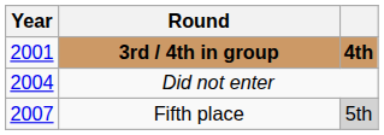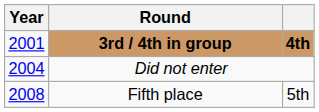 <table class="wikitable" style="text-align: center; font-size:90%">
 <tr>
 <th>Year</th>
 <th style="width:200px">Round</th>
 <th></th>
 </tr>
 <tr>
 <td><a href='#'>2001</a></td>
 <td bgcolor="cc9966"><strong>3rd / 4th in group</strong></td>
 <td bgcolor="cc9966"><strong>4th</strong></td>
 </tr>
 <tr>
 <td><a href='#'>2004</a></td>
 <td colspan="2"><em>Did not enter</em></td>
 </tr>
 <tr>
-<td><a href='#'>2007</a></td>
+<td><a href='#'>2008</a></td>
 <td>Fifth place</td>
-<td style="background: lightgrey;">5th</td>
+<td>5th</td>
 </tr>
 </table>
